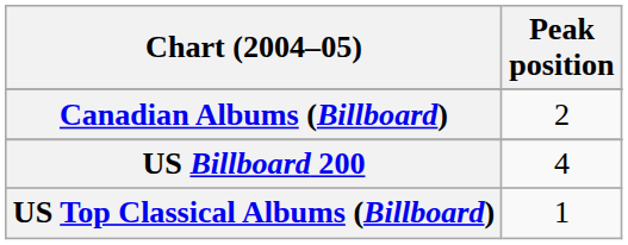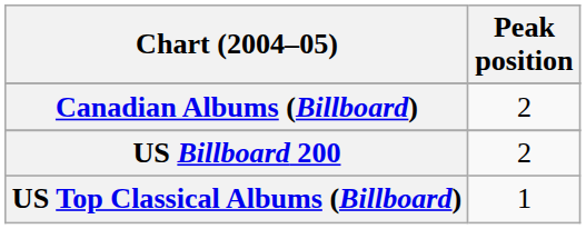 <table class="wikitable sortable plainrowheaders" style="text-align:center">
 <tr>
 <th scope="col">Chart (2004–05)</th>
 <th scope="col">Peak<br>position</th>
 </tr>
 <tr>
 </tr>
 <tr>
 </tr>
 <tr>
 </tr>
 <tr>
 </tr>
 <tr>
 <th scope="row"><a href='#'>Canadian Albums</a> (<em><a href='#'>Billboard</a></em>)</th>
 <td>2</td>
 </tr>
 <tr>
 </tr>
 <tr>
 </tr>
 <tr>
 </tr>
 <tr>
 </tr>
 <tr>
 </tr>
 <tr>
 </tr>
 <tr>
 </tr>
 <tr>
 </tr>
 <tr>
 </tr>
 <tr>
 </tr>
 <tr>
 </tr>
 <tr>
 </tr>
 <tr>
 </tr>
 <tr>
 </tr>
 <tr>
 </tr>
 <tr>
 <th scope="row">US <a href='#'><em>Billboard</em> 200</a></th>
-<td>4</td>
+<td>2</td>
 </tr>
 <tr>
 <th scope="row">US <a href='#'>Top Classical Albums</a> (<em><a href='#'>Billboard</a></em>)</th>
 <td>1</td>
 </tr>
 </table>
